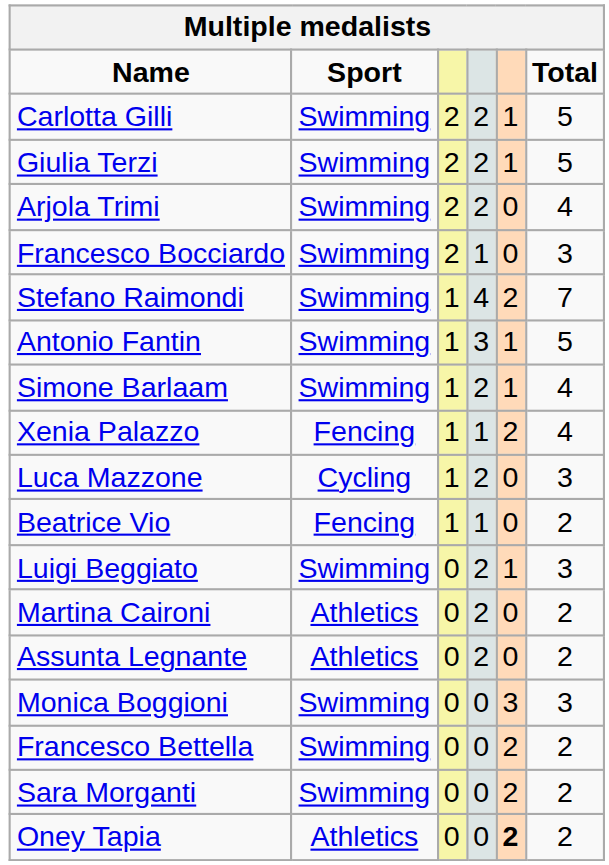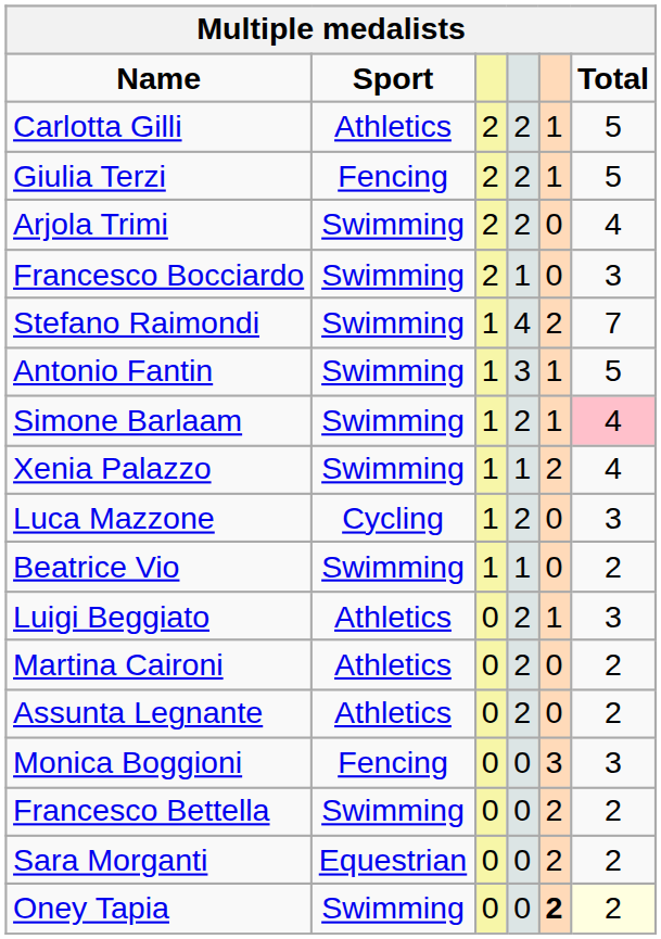 <table class="wikitable" style="font-size:85%; float:right;">
 <tr style="background:#efefef;">
 <th colspan=7>Multiple medalists</th>
 </tr>
 <tr align=center>
 <td><strong>Name</strong></td>
 <td><strong>Sport</strong></td>
 <td style="background:#f7f6a8;"></td>
 <td style="background:#dce5e5;"></td>
 <td style="background:#ffdab9;"></td>
 <td><strong>Total</strong></td>
 </tr>
 <tr align=center>
 <td align=left><a href='#'>Carlotta Gilli</a></td>
-<td><a href='#'>Swimming</a></td>
+<td><a href='#'>Athletics</a></td>
 <td style="background:#f7f6a8;">2</td>
 <td style="background:#dce5e5;">2</td>
 <td style="background:#ffdab9;">1</td>
 <td>5</td>
 </tr>
 <tr align=center>
 <td align=left><a href='#'>Giulia Terzi</a></td>
-<td><a href='#'>Swimming</a></td>
+<td><a href='#'>Fencing</a></td>
 <td style="background:#f7f6a8;">2</td>
 <td style="background:#dce5e5;">2</td>
 <td style="background:#ffdab9;">1</td>
 <td>5</td>
 </tr>
 <tr align=center>
 <td align=left><a href='#'>Arjola Trimi</a></td>
 <td><a href='#'>Swimming</a></td>
 <td style="background:#f7f6a8;">2</td>
 <td style="background:#dce5e5;">2</td>
 <td style="background:#ffdab9;">0</td>
 <td>4</td>
 </tr>
 <tr align=center>
 <td align=left><a href='#'>Francesco Bocciardo</a></td>
 <td><a href='#'>Swimming</a></td>
 <td style="background:#f7f6a8;">2</td>
 <td style="background:#dce5e5;">1</td>
 <td style="background:#ffdab9;">0</td>
 <td>3</td>
 </tr>
 <tr align=center>
 <td align=left><a href='#'>Stefano Raimondi</a></td>
 <td><a href='#'>Swimming</a></td>
 <td style="background:#f7f6a8;">1</td>
 <td style="background:#dce5e5;">4</td>
 <td style="background:#ffdab9;">2</td>
 <td>7</td>
 </tr>
 <tr align=center>
 <td align=left><a href='#'>Antonio Fantin</a></td>
 <td><a href='#'>Swimming</a></td>
 <td style="background:#f7f6a8;">1</td>
 <td style="background:#dce5e5;">3</td>
 <td style="background:#ffdab9;">1</td>
 <td>5</td>
 </tr>
 <tr align=center>
 <td align=left><a href='#'>Simone Barlaam</a></td>
 <td><a href='#'>Swimming</a></td>
 <td style="background:#f7f6a8;">1</td>
 <td style="background:#dce5e5;">2</td>
 <td style="background:#ffdab9;">1</td>
-<td>4</td>
+<td style="background: pink;">4</td>
 </tr>
 <tr align=center>
 <td align=left><a href='#'>Xenia Palazzo</a></td>
-<td><a href='#'>Fencing</a></td>
+<td><a href='#'>Swimming</a></td>
 <td style="background:#f7f6a8;">1</td>
 <td style="background:#dce5e5;">1</td>
 <td style="background:#ffdab9;">2</td>
 <td>4</td>
 </tr>
 <tr align=center>
 <td align=left><a href='#'>Luca Mazzone</a></td>
 <td><a href='#'>Cycling</a></td>
 <td style="background:#f7f6a8;">1</td>
 <td style="background:#dce5e5;">2</td>
 <td style="background:#ffdab9;">0</td>
 <td>3</td>
 </tr>
 <tr align=center>
 <td align=left><a href='#'>Beatrice Vio</a></td>
-<td><a href='#'>Fencing</a></td>
+<td><a href='#'>Swimming</a></td>
 <td style="background:#f7f6a8;">1</td>
 <td style="background:#dce5e5;">1</td>
 <td style="background:#ffdab9;">0</td>
 <td>2</td>
 </tr>
 <tr align=center>
 <td align=left><a href='#'>Luigi Beggiato</a></td>
-<td><a href='#'>Swimming</a></td>
+<td><a href='#'>Athletics</a></td>
 <td style="background:#f7f6a8;">0</td>
 <td style="background:#dce5e5;">2</td>
 <td style="background:#ffdab9;">1</td>
 <td>3</td>
 </tr>
 <tr align=center>
 <td align=left><a href='#'>Martina Caironi</a></td>
 <td><a href='#'>Athletics</a></td>
 <td style="background:#f7f6a8;">0</td>
 <td style="background:#dce5e5;">2</td>
 <td style="background:#ffdab9;">0</td>
 <td>2</td>
 </tr>
 <tr align=center>
 <td align=left><a href='#'>Assunta Legnante</a></td>
 <td><a href='#'>Athletics</a></td>
 <td style="background:#f7f6a8;">0</td>
 <td style="background:#dce5e5;">2</td>
 <td style="background:#ffdab9;">0</td>
 <td>2</td>
 </tr>
 <tr align=center>
 <td align=left><a href='#'>Monica Boggioni</a></td>
-<td><a href='#'>Swimming</a></td>
+<td><a href='#'>Fencing</a></td>
 <td style="background:#f7f6a8;">0</td>
 <td style="background:#dce5e5;">0</td>
 <td style="background:#ffdab9;">3</td>
 <td>3</td>
 </tr>
 <tr align=center>
 <td align=left><a href='#'>Francesco Bettella</a></td>
 <td><a href='#'>Swimming</a></td>
 <td style="background:#f7f6a8;">0</td>
 <td style="background:#dce5e5;">0</td>
 <td style="background:#ffdab9;">2</td>
 <td>2</td>
 </tr>
 <tr align=center>
 <td align=left><a href='#'>Sara Morganti</a></td>
-<td><a href='#'>Swimming</a></td>
+<td><a href='#'>Equestrian</a></td>
 <td style="background:#f7f6a8;">0</td>
 <td style="background:#dce5e5;">0</td>
 <td style="background:#ffdab9;">2</td>
 <td>2</td>
 </tr>
 <tr align=center>
 <td align=left><a href='#'>Oney Tapia</a></td>
-<td><a href='#'>Athletics</a></td>
+<td><a href='#'>Swimming</a></td>
 <td style="background:#f7f6a8;">0</td>
 <td style="background:#dce5e5;">0</td>
 <td style="background:#ffdab9;"><strong>2</strong></td>
-<td>2</td>
+<td style="background: lightyellow;">2</td>
 </tr>
 </table>
